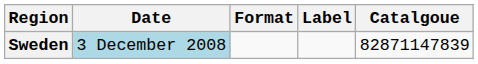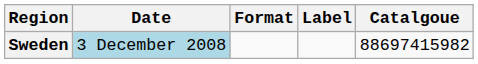 <table class="wikitable plainrowheaders">
 <tr>
 <th scope="col">Region</th>
 <th scope="col">Date</th>
 <th scope="col">Format</th>
 <th scope="col">Label</th>
 <th scope="col">Catalgoue</th>
 </tr>
 <tr>
 <th scope="row">Sweden</th>
 <td style="background: lightblue;">3 December 2008</td>
 <td></td>
 <td></td>
-<td>82871147839</td>
+<td>88697415982</td>
 </tr>
 </table>
